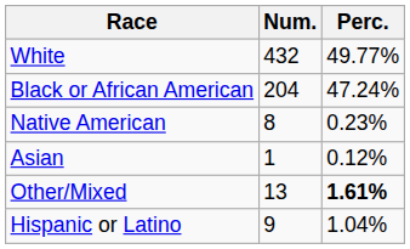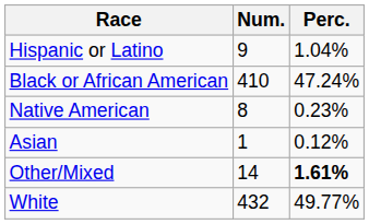 <table class="wikitable">
 <tr>
 <th>Race</th>
 <th>Num.</th>
 <th>Perc.</th>
 </tr>
 <tr>
-<td><a href='#'>White</a></td>
-<td>432</td>
-<td>49.77%</td>
+<td><a href='#'>Hispanic</a> or <a href='#'>Latino</a></td>
+<td>9</td>
+<td>1.04%</td>
 </tr>
 <tr>
 <td><a href='#'>Black or African American</a></td>
-<td>204</td>
+<td>410</td>
 <td>47.24%</td>
 </tr>
 <tr>
 <td><a href='#'>Native American</a></td>
 <td>8</td>
 <td>0.23%</td>
 </tr>
 <tr>
 <td><a href='#'>Asian</a></td>
 <td>1</td>
 <td>0.12%</td>
 </tr>
 <tr>
 <td><a href='#'>Other/Mixed</a></td>
-<td>13</td>
+<td>14</td>
 <td><strong>1.61%</strong></td>
 </tr>
 <tr>
-<td><a href='#'>Hispanic</a> or <a href='#'>Latino</a></td>
-<td>9</td>
-<td>1.04%</td>
+<td><a href='#'>White</a></td>
+<td>432</td>
+<td>49.77%</td>
 </tr>
 </table>
